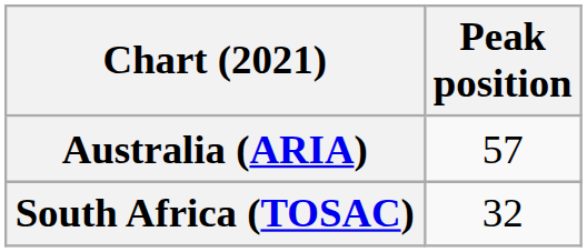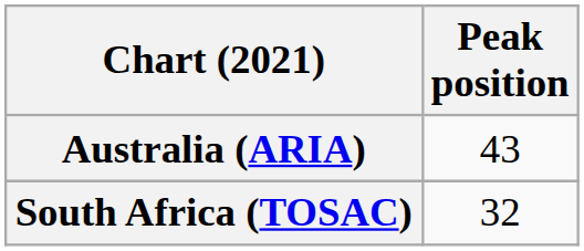 <table class="wikitable plainrowheaders" style="text-align:center">
 <tr>
 <th scope="col">Chart (2021)</th>
 <th scope="col">Peak<br>position</th>
 </tr>
 <tr>
 <th scope="row">Australia (<a href='#'>ARIA</a>)</th>
-<td>57</td>
+<td>43</td>
 </tr>
 <tr>
 </tr>
 <tr>
 <th scope="row">South Africa (<a href='#'>TOSAC</a>)</th>
 <td>32</td>
 </tr>
 </table>
